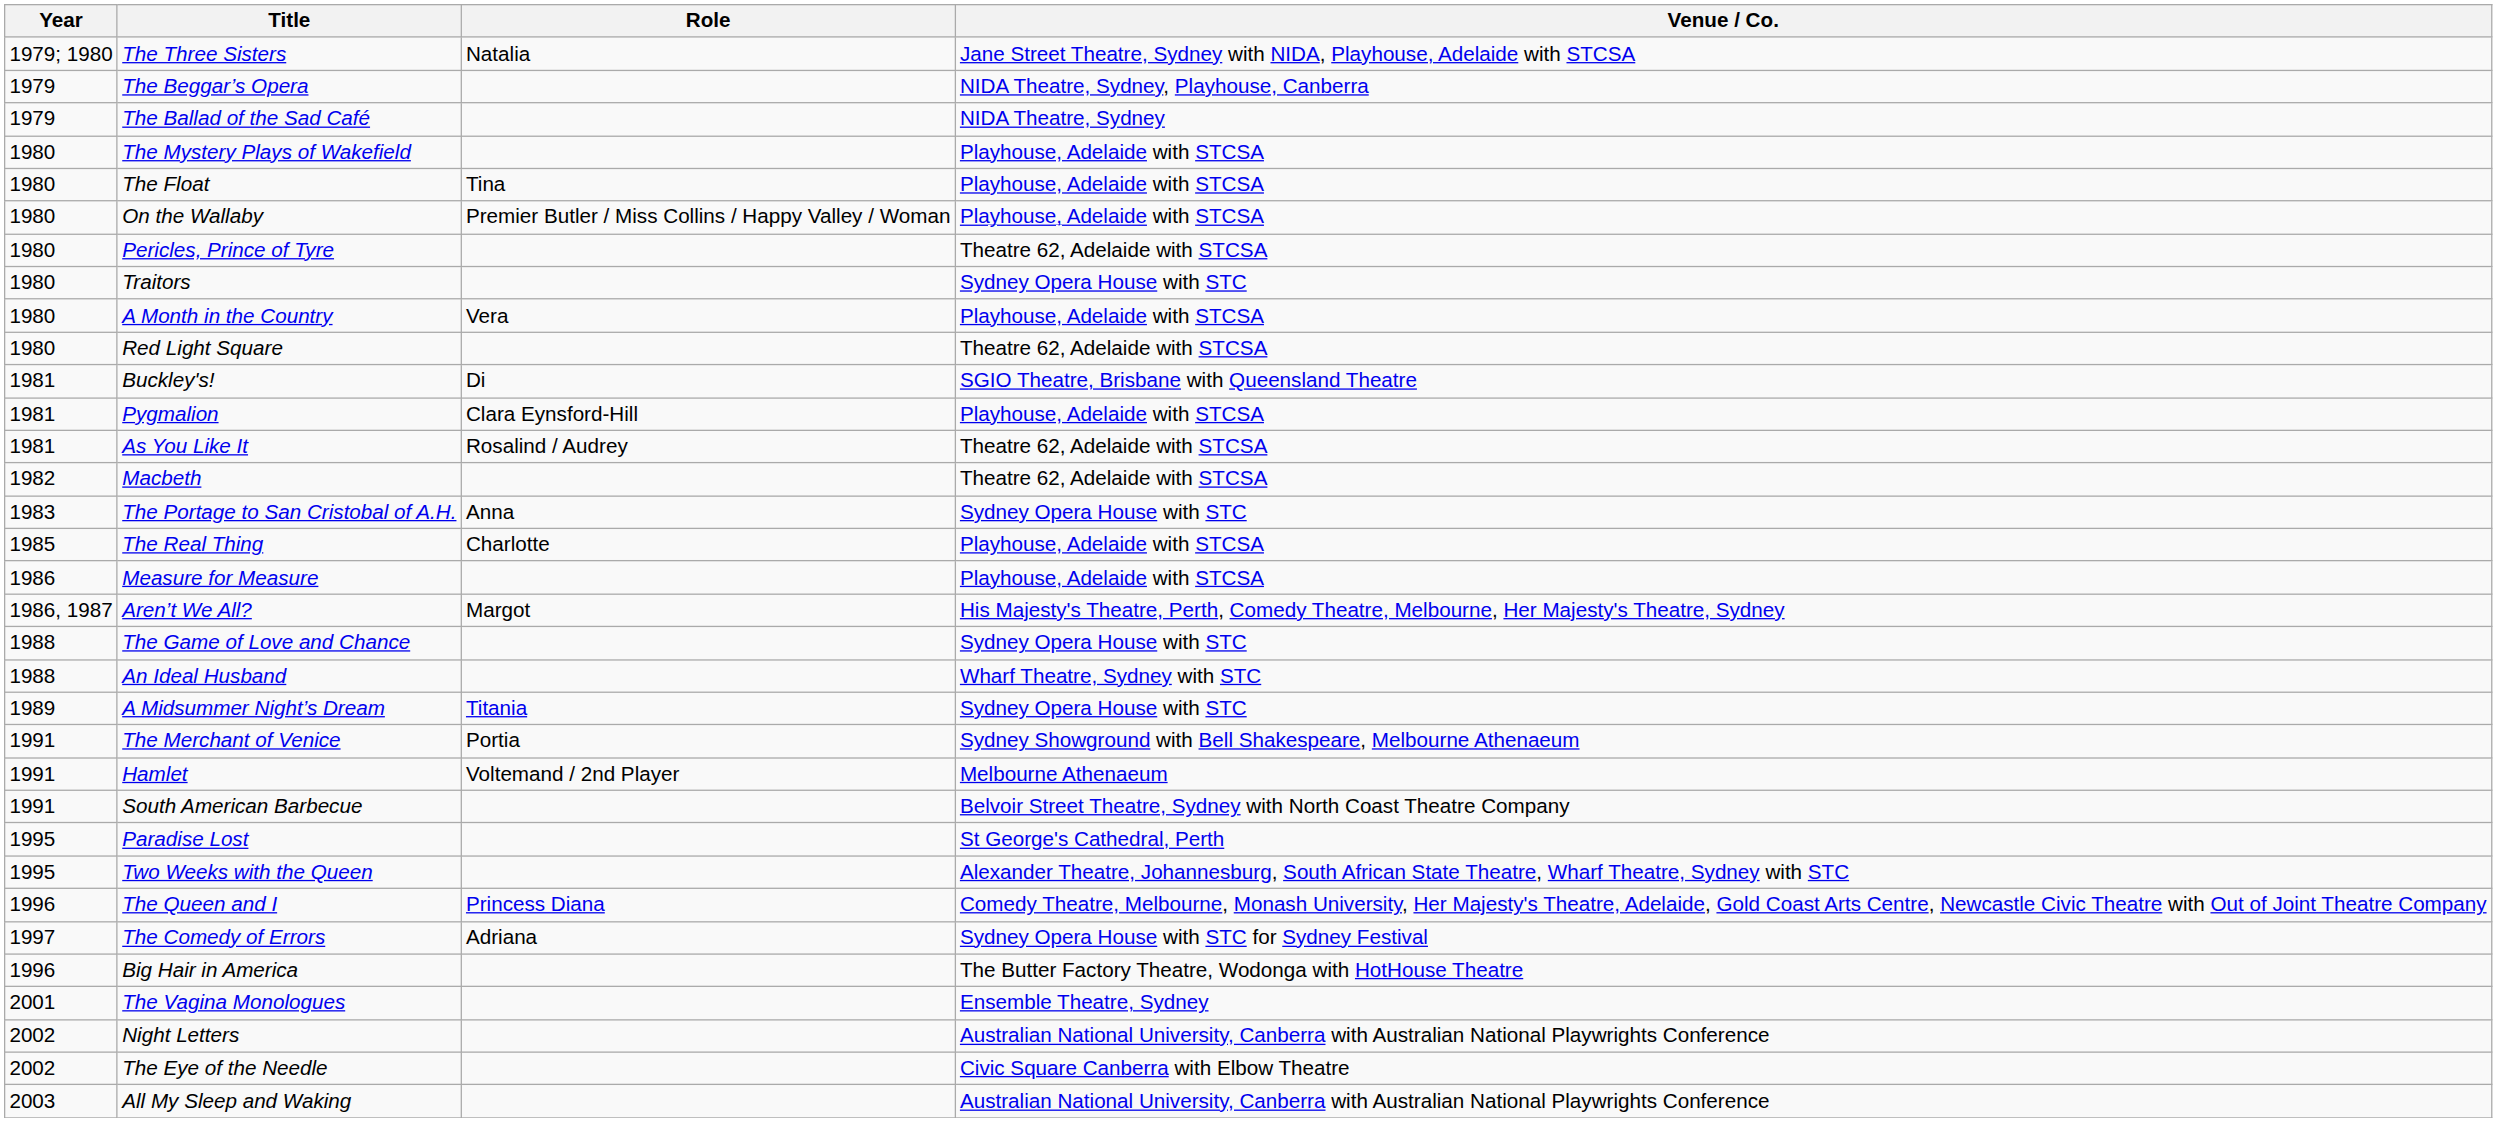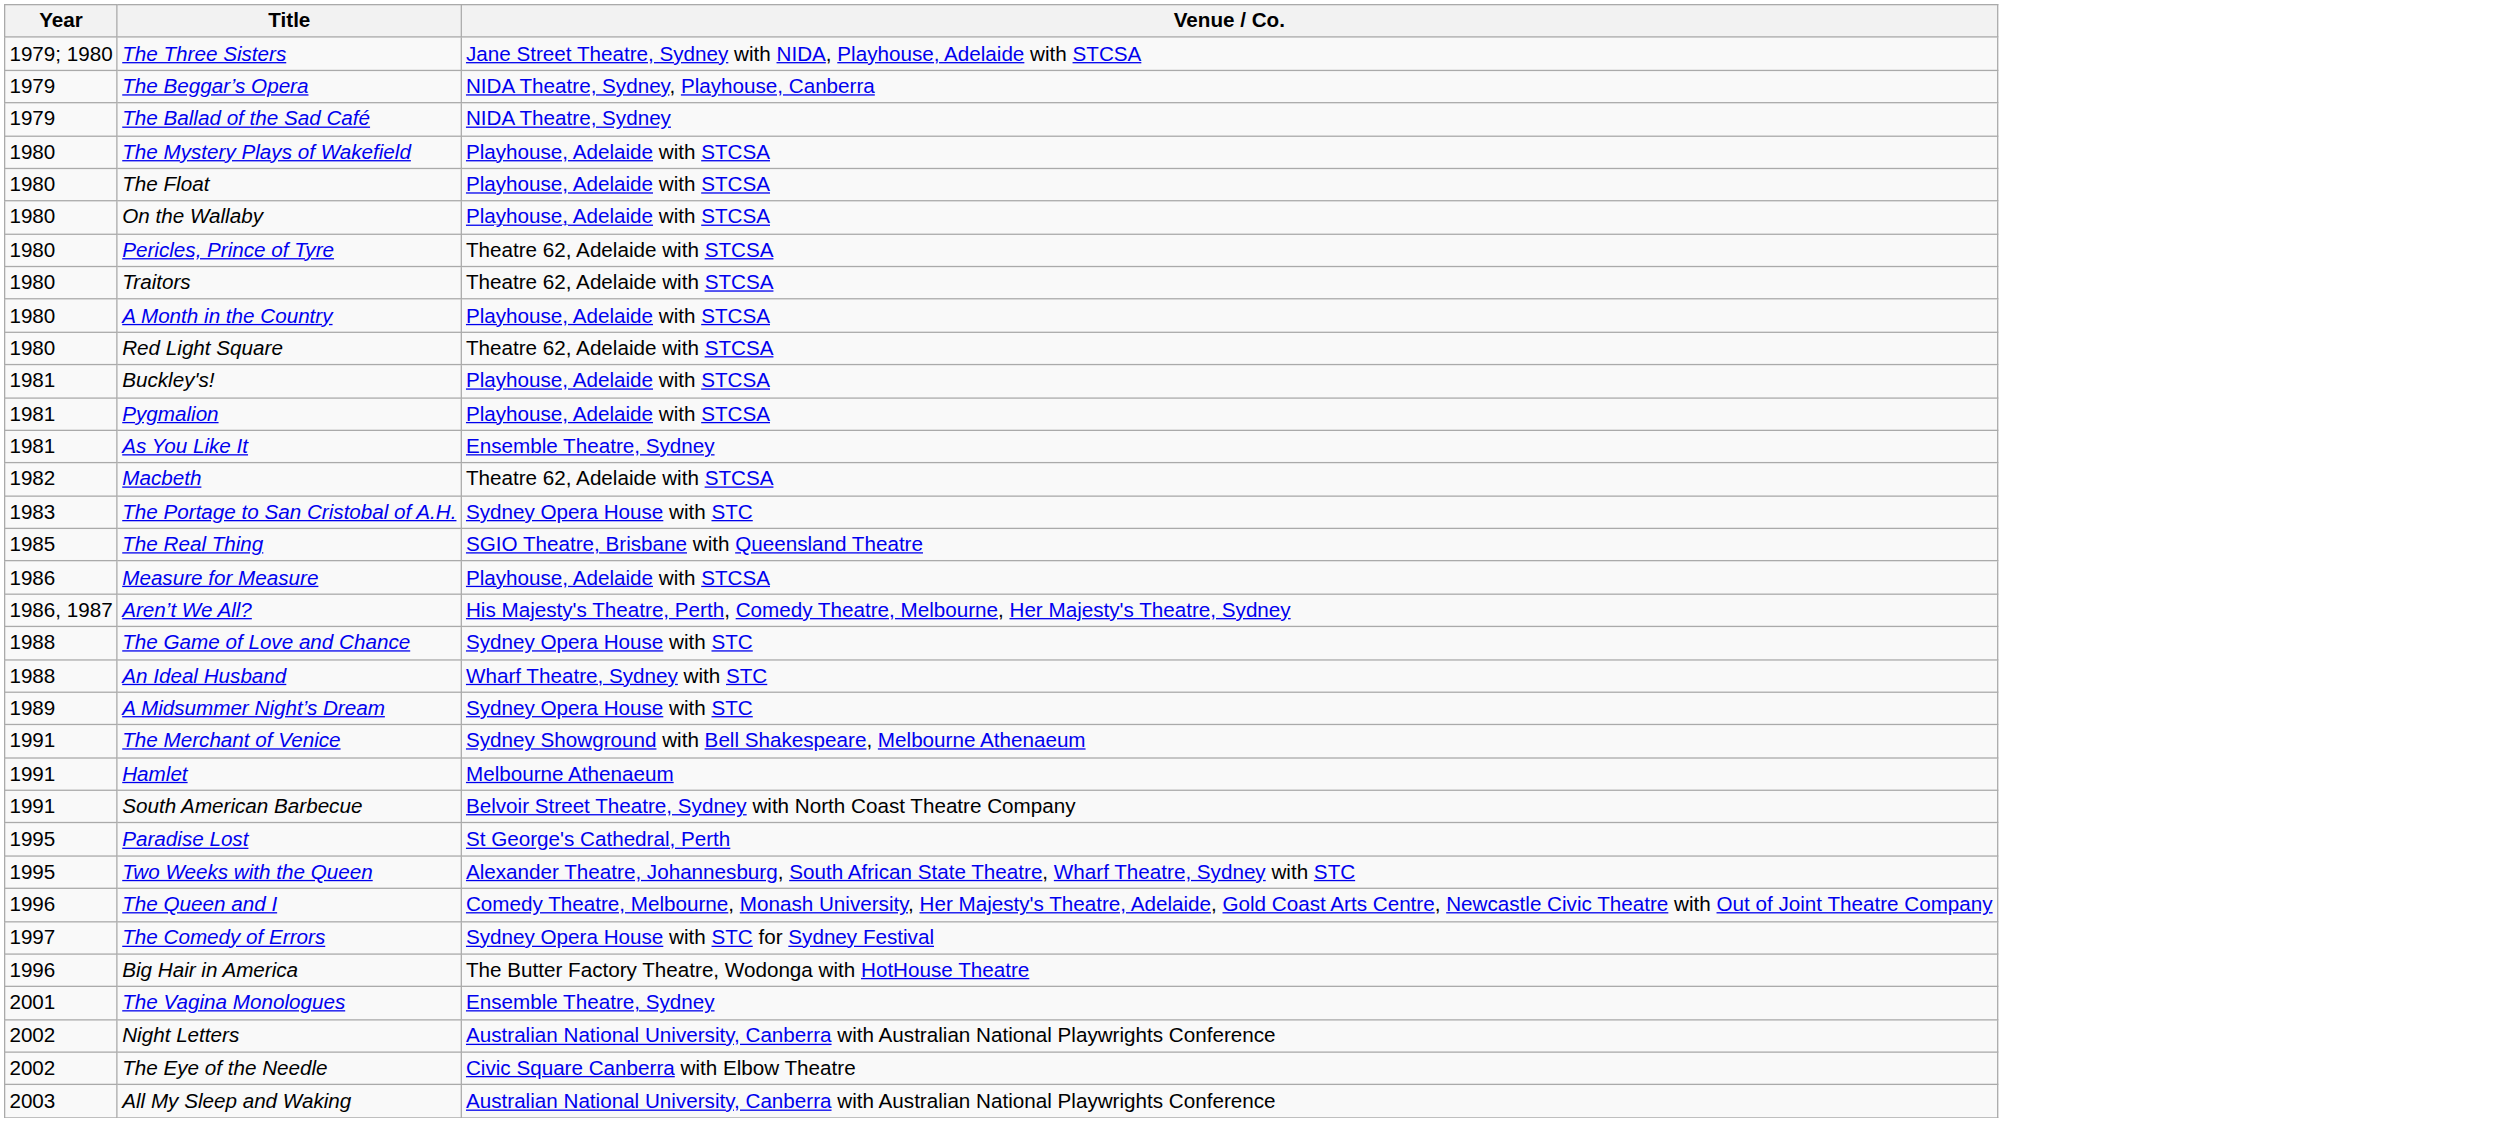 <table class=wikitable>
 <tr>
 <th>Year</th>
 <th>Title</th>
-<th>Role</th>
 <th>Venue / Co.</th>
 </tr>
 <tr>
 <td>1979; 1980</td>
 <td><em><a href='#'>The Three Sisters</a></em></td>
-<td>Natalia</td>
 <td><a href='#'>Jane Street Theatre, Sydney</a> with <a href='#'>NIDA</a>, <a href='#'>Playhouse, Adelaide</a> with <a href='#'>STCSA</a></td>
 </tr>
 <tr>
 <td>1979</td>
 <td><em><a href='#'>The Beggar’s Opera</a></em></td>
-<td></td>
 <td><a href='#'>NIDA Theatre, Sydney</a>, <a href='#'>Playhouse, Canberra</a></td>
 </tr>
 <tr>
 <td>1979</td>
 <td><em><a href='#'>The Ballad of the Sad Café</a></em></td>
-<td></td>
 <td><a href='#'>NIDA Theatre, Sydney</a></td>
 </tr>
 <tr>
 <td>1980</td>
 <td><em><a href='#'>The Mystery Plays of Wakefield</a></em></td>
-<td></td>
 <td><a href='#'>Playhouse, Adelaide</a> with <a href='#'>STCSA</a></td>
 </tr>
 <tr>
 <td>1980</td>
 <td><em>The Float</em></td>
-<td>Tina</td>
 <td><a href='#'>Playhouse, Adelaide</a> with <a href='#'>STCSA</a></td>
 </tr>
 <tr>
 <td>1980</td>
 <td><em>On the Wallaby</em></td>
-<td>Premier Butler / Miss Collins / Happy Valley / Woman</td>
 <td><a href='#'>Playhouse, Adelaide</a> with <a href='#'>STCSA</a></td>
 </tr>
 <tr>
 <td>1980</td>
 <td><em><a href='#'>Pericles, Prince of Tyre</a></em></td>
-<td></td>
 <td>Theatre 62, Adelaide with <a href='#'>STCSA</a></td>
 </tr>
 <tr>
 <td>1980</td>
 <td><em>Traitors</em></td>
-<td></td>
-<td><a href='#'>Sydney Opera House</a> with <a href='#'>STC</a></td>
+<td>Theatre 62, Adelaide with <a href='#'>STCSA</a></td>
 </tr>
 <tr>
 <td>1980</td>
 <td><em><a href='#'>A Month in the Country</a></em></td>
-<td>Vera</td>
 <td><a href='#'>Playhouse, Adelaide</a> with <a href='#'>STCSA</a></td>
 </tr>
 <tr>
 <td>1980</td>
 <td><em>Red Light Square</em></td>
-<td></td>
 <td>Theatre 62, Adelaide with <a href='#'>STCSA</a></td>
 </tr>
 <tr>
 <td>1981</td>
 <td><em>Buckley's!</em></td>
-<td>Di</td>
-<td><a href='#'>SGIO Theatre, Brisbane</a> with <a href='#'>Queensland Theatre</a></td>
+<td><a href='#'>Playhouse, Adelaide</a> with <a href='#'>STCSA</a></td>
 </tr>
 <tr>
 <td>1981</td>
 <td><em><a href='#'>Pygmalion</a></em></td>
-<td>Clara Eynsford-Hill</td>
 <td><a href='#'>Playhouse, Adelaide</a> with <a href='#'>STCSA</a></td>
 </tr>
 <tr>
 <td>1981</td>
 <td><em><a href='#'>As You Like It</a></em></td>
-<td>Rosalind / Audrey</td>
-<td>Theatre 62, Adelaide with <a href='#'>STCSA</a></td>
+<td><a href='#'>Ensemble Theatre, Sydney</a></td>
 </tr>
 <tr>
 <td>1982</td>
 <td><em><a href='#'>Macbeth</a></em></td>
-<td></td>
 <td>Theatre 62, Adelaide with <a href='#'>STCSA</a></td>
 </tr>
 <tr>
 <td>1983</td>
 <td><em><a href='#'>The Portage to San Cristobal of A.H.</a></em></td>
-<td>Anna</td>
 <td><a href='#'>Sydney Opera House</a> with <a href='#'>STC</a></td>
 </tr>
 <tr>
 <td>1985</td>
 <td><em><a href='#'>The Real Thing</a></em></td>
-<td>Charlotte</td>
-<td><a href='#'>Playhouse, Adelaide</a> with <a href='#'>STCSA</a></td>
+<td><a href='#'>SGIO Theatre, Brisbane</a> with <a href='#'>Queensland Theatre</a></td>
 </tr>
 <tr>
 <td>1986</td>
 <td><em><a href='#'>Measure for Measure</a></em></td>
-<td></td>
 <td><a href='#'>Playhouse, Adelaide</a> with <a href='#'>STCSA</a></td>
 </tr>
 <tr>
 <td>1986, 1987</td>
 <td><em><a href='#'>Aren’t We All?</a></em></td>
-<td>Margot</td>
 <td><a href='#'>His Majesty's Theatre, Perth</a>, <a href='#'>Comedy Theatre, Melbourne</a>, <a href='#'>Her Majesty's Theatre, Sydney</a></td>
 </tr>
 <tr>
 <td>1988</td>
 <td><em><a href='#'>The Game of Love and Chance</a></em></td>
-<td></td>
 <td><a href='#'>Sydney Opera House</a> with <a href='#'>STC</a></td>
 </tr>
 <tr>
 <td>1988</td>
 <td><em><a href='#'>An Ideal Husband</a></em></td>
-<td></td>
 <td><a href='#'>Wharf Theatre, Sydney</a> with <a href='#'>STC</a></td>
 </tr>
 <tr>
 <td>1989</td>
 <td><em><a href='#'>A Midsummer Night’s Dream</a></em></td>
-<td><a href='#'>Titania</a></td>
 <td><a href='#'>Sydney Opera House</a> with <a href='#'>STC</a></td>
 </tr>
 <tr>
 <td>1991</td>
 <td><em><a href='#'>The Merchant of Venice</a></em></td>
-<td>Portia</td>
 <td><a href='#'>Sydney Showground</a> with <a href='#'>Bell Shakespeare</a>, <a href='#'>Melbourne Athenaeum</a></td>
 </tr>
 <tr>
 <td>1991</td>
 <td><em><a href='#'>Hamlet</a></em></td>
-<td>Voltemand / 2nd Player</td>
 <td><a href='#'>Melbourne Athenaeum</a></td>
 </tr>
 <tr>
 <td>1991</td>
 <td><em>South American Barbecue</em></td>
-<td></td>
 <td><a href='#'>Belvoir Street Theatre, Sydney</a> with North Coast Theatre Company</td>
 </tr>
 <tr>
 <td>1995</td>
 <td><em><a href='#'>Paradise Lost</a></em></td>
-<td></td>
 <td><a href='#'>St George's Cathedral, Perth</a></td>
 </tr>
 <tr>
 <td>1995</td>
 <td><em><a href='#'>Two Weeks with the Queen</a></em></td>
-<td></td>
 <td><a href='#'>Alexander Theatre, Johannesburg</a>, <a href='#'>South African State Theatre</a>, <a href='#'>Wharf Theatre, Sydney</a> with <a href='#'>STC</a></td>
 </tr>
 <tr>
 <td>1996</td>
 <td><em><a href='#'>The Queen and I</a></em></td>
-<td><a href='#'>Princess Diana</a></td>
 <td><a href='#'>Comedy Theatre, Melbourne</a>, <a href='#'>Monash University</a>, <a href='#'>Her Majesty's Theatre, Adelaide</a>, <a href='#'>Gold Coast Arts Centre</a>, <a href='#'>Newcastle Civic Theatre</a> with <a href='#'>Out of Joint Theatre Company</a></td>
 </tr>
 <tr>
 <td>1997</td>
 <td><em><a href='#'>The Comedy of Errors</a></em></td>
-<td>Adriana</td>
 <td><a href='#'>Sydney Opera House</a> with <a href='#'>STC</a> for <a href='#'>Sydney Festival</a></td>
 </tr>
 <tr>
 <td>1996</td>
 <td><em>Big Hair in America</em></td>
-<td></td>
 <td>The Butter Factory Theatre, Wodonga with <a href='#'>HotHouse Theatre</a></td>
 </tr>
 <tr>
 <td>2001</td>
 <td><em><a href='#'>The Vagina Monologues</a></em></td>
-<td></td>
 <td><a href='#'>Ensemble Theatre, Sydney</a></td>
 </tr>
 <tr>
 <td>2002</td>
 <td><em>Night Letters</em></td>
-<td></td>
 <td><a href='#'>Australian National University, Canberra</a> with Australian National Playwrights Conference</td>
 </tr>
 <tr>
 <td>2002</td>
 <td><em>The Eye of the Needle</em></td>
-<td></td>
 <td><a href='#'>Civic Square Canberra</a> with Elbow Theatre</td>
 </tr>
 <tr>
 <td>2003</td>
 <td><em>All My Sleep and Waking</em></td>
-<td></td>
 <td><a href='#'>Australian National University, Canberra</a> with Australian National Playwrights Conference</td>
 </tr>
 </table>
